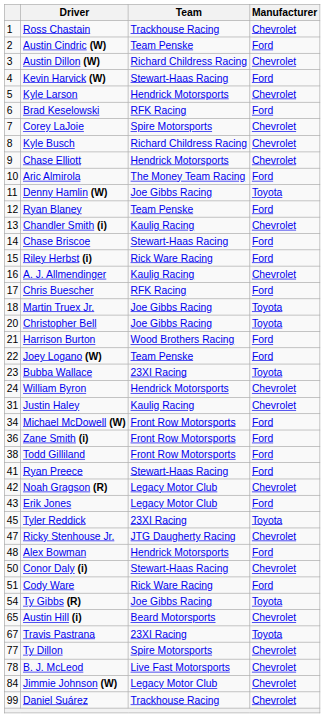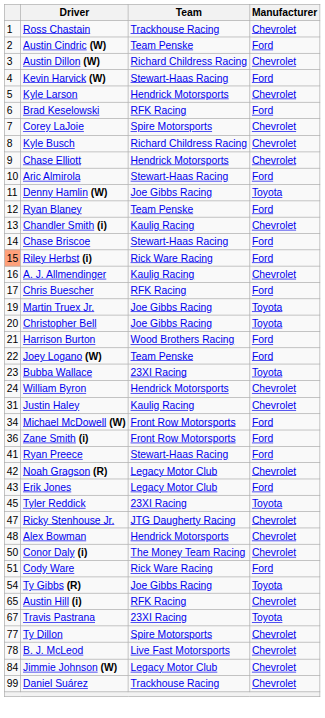 <table class="wikitable" style="font-size:95%">
 <tr>
 <th></th>
 <th>Driver</th>
 <th>Team</th>
 <th>Manufacturer</th>
 </tr>
 <tr>
 <td>1</td>
 <td><a href='#'>Ross Chastain</a></td>
 <td><a href='#'>Trackhouse Racing</a></td>
 <td><a href='#'>Chevrolet</a></td>
 </tr>
 <tr>
 <td>2</td>
 <td><a href='#'>Austin Cindric</a> <strong>(W)</strong></td>
 <td><a href='#'>Team Penske</a></td>
 <td><a href='#'>Ford</a></td>
 </tr>
 <tr>
 <td>3</td>
 <td><a href='#'>Austin Dillon</a> <strong>(W)</strong></td>
 <td><a href='#'>Richard Childress Racing</a></td>
 <td><a href='#'>Chevrolet</a></td>
 </tr>
 <tr>
 <td>4</td>
 <td><a href='#'>Kevin Harvick</a> <strong>(W)</strong></td>
 <td><a href='#'>Stewart-Haas Racing</a></td>
 <td><a href='#'>Ford</a></td>
 </tr>
 <tr>
 <td>5</td>
 <td><a href='#'>Kyle Larson</a></td>
 <td><a href='#'>Hendrick Motorsports</a></td>
 <td><a href='#'>Chevrolet</a></td>
 </tr>
 <tr>
 <td>6</td>
 <td><a href='#'>Brad Keselowski</a></td>
 <td><a href='#'>RFK Racing</a></td>
 <td><a href='#'>Ford</a></td>
 </tr>
 <tr>
 <td>7</td>
 <td><a href='#'>Corey LaJoie</a></td>
 <td><a href='#'>Spire Motorsports</a></td>
 <td><a href='#'>Chevrolet</a></td>
 </tr>
 <tr>
 <td>8</td>
 <td><a href='#'>Kyle Busch</a></td>
 <td><a href='#'>Richard Childress Racing</a></td>
 <td><a href='#'>Chevrolet</a></td>
 </tr>
 <tr>
 <td>9</td>
 <td><a href='#'>Chase Elliott</a></td>
 <td><a href='#'>Hendrick Motorsports</a></td>
 <td><a href='#'>Chevrolet</a></td>
 </tr>
 <tr>
 <td>10</td>
 <td><a href='#'>Aric Almirola</a></td>
-<td><a href='#'>The Money Team Racing</a></td>
+<td><a href='#'>Stewart-Haas Racing</a></td>
 <td><a href='#'>Ford</a></td>
 </tr>
 <tr>
 <td>11</td>
 <td><a href='#'>Denny Hamlin</a> <strong>(W)</strong></td>
 <td><a href='#'>Joe Gibbs Racing</a></td>
 <td><a href='#'>Toyota</a></td>
 </tr>
 <tr>
 <td>12</td>
 <td><a href='#'>Ryan Blaney</a></td>
 <td><a href='#'>Team Penske</a></td>
 <td><a href='#'>Ford</a></td>
 </tr>
 <tr>
 <td>13</td>
 <td><a href='#'>Chandler Smith</a> <strong>(i)</strong></td>
 <td><a href='#'>Kaulig Racing</a></td>
 <td><a href='#'>Chevrolet</a></td>
 </tr>
 <tr>
 <td>14</td>
 <td><a href='#'>Chase Briscoe</a></td>
 <td><a href='#'>Stewart-Haas Racing</a></td>
 <td><a href='#'>Ford</a></td>
 </tr>
 <tr>
-<td>15</td>
+<td style="background: lightsalmon;">15</td>
 <td><a href='#'>Riley Herbst</a> <strong>(i)</strong></td>
 <td><a href='#'>Rick Ware Racing</a></td>
 <td><a href='#'>Ford</a></td>
 </tr>
 <tr>
 <td>16</td>
 <td><a href='#'>A. J. Allmendinger</a></td>
 <td><a href='#'>Kaulig Racing</a></td>
 <td><a href='#'>Chevrolet</a></td>
 </tr>
 <tr>
 <td>17</td>
 <td><a href='#'>Chris Buescher</a></td>
 <td><a href='#'>RFK Racing</a></td>
 <td><a href='#'>Ford</a></td>
 </tr>
 <tr>
-<td>18</td>
+<td>19</td>
 <td><a href='#'>Martin Truex Jr.</a></td>
 <td><a href='#'>Joe Gibbs Racing</a></td>
 <td><a href='#'>Toyota</a></td>
 </tr>
 <tr>
 <td>20</td>
 <td><a href='#'>Christopher Bell</a></td>
 <td><a href='#'>Joe Gibbs Racing</a></td>
 <td><a href='#'>Toyota</a></td>
 </tr>
 <tr>
 <td>21</td>
 <td><a href='#'>Harrison Burton</a></td>
 <td><a href='#'>Wood Brothers Racing</a></td>
 <td><a href='#'>Ford</a></td>
 </tr>
 <tr>
 <td>22</td>
 <td><a href='#'>Joey Logano</a> <strong>(W)</strong></td>
 <td><a href='#'>Team Penske</a></td>
 <td><a href='#'>Ford</a></td>
 </tr>
 <tr>
 <td>23</td>
 <td><a href='#'>Bubba Wallace</a></td>
 <td><a href='#'>23XI Racing</a></td>
 <td><a href='#'>Toyota</a></td>
 </tr>
 <tr>
 <td>24</td>
 <td><a href='#'>William Byron</a></td>
 <td><a href='#'>Hendrick Motorsports</a></td>
 <td><a href='#'>Chevrolet</a></td>
 </tr>
 <tr>
 <td>31</td>
 <td><a href='#'>Justin Haley</a></td>
 <td><a href='#'>Kaulig Racing</a></td>
 <td><a href='#'>Chevrolet</a></td>
 </tr>
 <tr>
 <td>34</td>
 <td><a href='#'>Michael McDowell</a> <strong>(W)</strong></td>
 <td><a href='#'>Front Row Motorsports</a></td>
 <td><a href='#'>Ford</a></td>
 </tr>
 <tr>
 <td>36</td>
 <td><a href='#'>Zane Smith</a> <strong>(i)</strong></td>
 <td><a href='#'>Front Row Motorsports</a></td>
 <td><a href='#'>Ford</a></td>
 </tr>
 <tr>
-<td>38</td>
-<td><a href='#'>Todd Gilliland</a></td>
-<td><a href='#'>Front Row Motorsports</a></td>
-<td><a href='#'>Ford</a></td>
-</tr>
-<tr>
 <td>41</td>
 <td><a href='#'>Ryan Preece</a></td>
 <td><a href='#'>Stewart-Haas Racing</a></td>
 <td><a href='#'>Ford</a></td>
 </tr>
 <tr>
 <td>42</td>
 <td><a href='#'>Noah Gragson</a> <strong>(R)</strong></td>
 <td><a href='#'>Legacy Motor Club</a></td>
 <td><a href='#'>Chevrolet</a></td>
 </tr>
 <tr>
 <td>43</td>
 <td><a href='#'>Erik Jones</a></td>
 <td><a href='#'>Legacy Motor Club</a></td>
 <td><a href='#'>Ford</a></td>
 </tr>
 <tr>
 <td>45</td>
 <td><a href='#'>Tyler Reddick</a></td>
 <td><a href='#'>23XI Racing</a></td>
 <td><a href='#'>Toyota</a></td>
 </tr>
 <tr>
 <td>47</td>
 <td><a href='#'>Ricky Stenhouse Jr.</a></td>
 <td><a href='#'>JTG Daugherty Racing</a></td>
 <td><a href='#'>Chevrolet</a></td>
 </tr>
 <tr>
 <td>48</td>
 <td><a href='#'>Alex Bowman</a></td>
 <td><a href='#'>Hendrick Motorsports</a></td>
-<td><a href='#'>Ford</a></td>
+<td><a href='#'>Chevrolet</a></td>
 </tr>
 <tr>
 <td>50</td>
 <td><a href='#'>Conor Daly</a> <strong>(i)</strong></td>
-<td><a href='#'>Stewart-Haas Racing</a></td>
+<td><a href='#'>The Money Team Racing</a></td>
 <td><a href='#'>Chevrolet</a></td>
 </tr>
 <tr>
 <td>51</td>
 <td><a href='#'>Cody Ware</a></td>
 <td><a href='#'>Rick Ware Racing</a></td>
 <td><a href='#'>Ford</a></td>
 </tr>
 <tr>
 <td>54</td>
 <td><a href='#'>Ty Gibbs</a> <strong>(R)</strong></td>
 <td><a href='#'>Joe Gibbs Racing</a></td>
 <td><a href='#'>Toyota</a></td>
 </tr>
 <tr>
 <td>65</td>
 <td><a href='#'>Austin Hill</a> <strong>(i)</strong></td>
-<td><a href='#'>Beard Motorsports</a></td>
+<td><a href='#'>RFK Racing</a></td>
 <td><a href='#'>Chevrolet</a></td>
 </tr>
 <tr>
 <td>67</td>
 <td><a href='#'>Travis Pastrana</a></td>
 <td><a href='#'>23XI Racing</a></td>
 <td><a href='#'>Toyota</a></td>
 </tr>
 <tr>
 <td>77</td>
 <td><a href='#'>Ty Dillon</a></td>
 <td><a href='#'>Spire Motorsports</a></td>
 <td><a href='#'>Chevrolet</a></td>
 </tr>
 <tr>
 <td>78</td>
 <td><a href='#'>B. J. McLeod</a></td>
 <td><a href='#'>Live Fast Motorsports</a></td>
 <td><a href='#'>Chevrolet</a></td>
 </tr>
 <tr>
 <td>84</td>
 <td><a href='#'>Jimmie Johnson</a> <strong>(W)</strong></td>
 <td><a href='#'>Legacy Motor Club</a></td>
 <td><a href='#'>Chevrolet</a></td>
 </tr>
 <tr>
 <td>99</td>
 <td><a href='#'>Daniel Suárez</a></td>
 <td><a href='#'>Trackhouse Racing</a></td>
 <td><a href='#'>Chevrolet</a></td>
 </tr>
 <tr>
 <th colspan="4"></th>
 </tr>
 </table>
